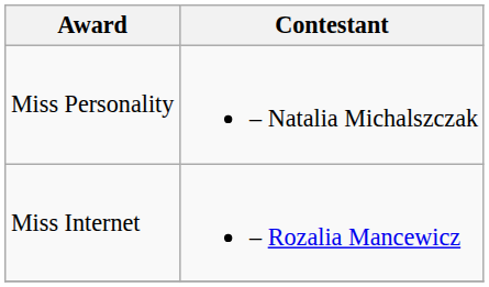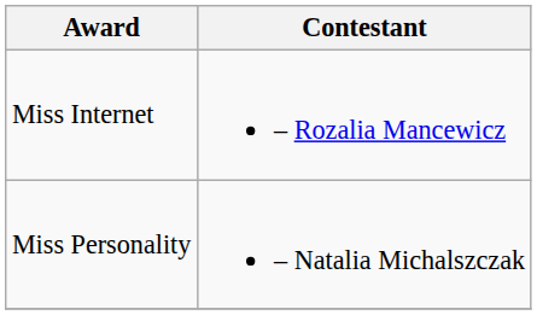 <table class="wikitable unsortable" style="font-size:95%;">
 <tr>
 <th>Award</th>
 <th>Contestant</th>
 </tr>
 <tr>
+<td>Miss Internet</td>
+<td><br><ul><li> – <a href='#'>Rozalia Mancewicz</a></li></ul></td>
+</tr>
+<tr>
 <td>Miss Personality</td>
 <td><br><ul><li> – Natalia Michalszczak</li></ul></td>
 </tr>
 <tr>
-<td>Miss Internet</td>
-<td><br><ul><li> – <a href='#'>Rozalia Mancewicz</a></li></ul></td>
-</tr>
-<tr>
 </tr>
 </table>
